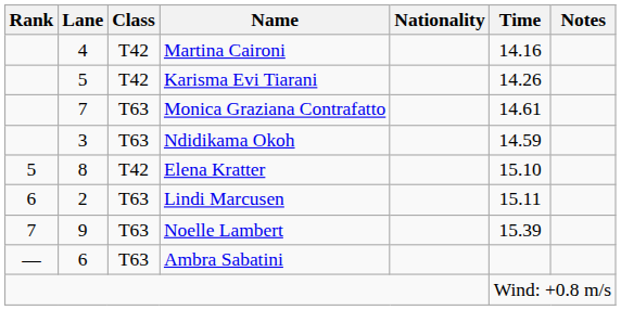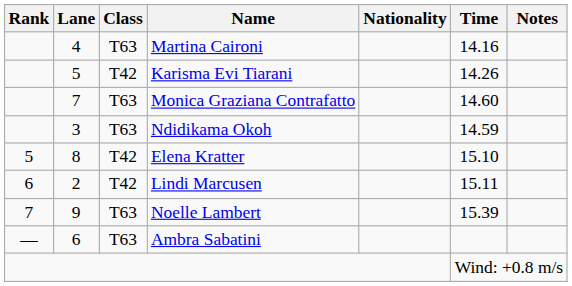 <table class="wikitable sortable" style="text-align:center">
 <tr>
 <th>Rank</th>
 <th>Lane</th>
 <th>Class</th>
 <th>Name</th>
 <th>Nationality</th>
 <th>Time</th>
 <th>Notes</th>
 </tr>
 <tr>
 <td></td>
 <td>4</td>
-<td>T42</td>
+<td>T63</td>
 <td align="left"><a href='#'>Martina Caironi</a></td>
 <td align="left"></td>
 <td>14.16</td>
 <td></td>
 </tr>
 <tr>
 <td></td>
 <td>5</td>
 <td>T42</td>
 <td align="left"><a href='#'>Karisma Evi Tiarani</a></td>
 <td align="left"></td>
 <td>14.26</td>
 <td></td>
 </tr>
 <tr>
 <td></td>
 <td>7</td>
 <td>T63</td>
 <td align="left"><a href='#'>Monica Graziana Contrafatto</a></td>
 <td align="left"></td>
-<td>14.61</td>
+<td>14.60</td>
 <td></td>
 </tr>
 <tr>
 <td></td>
 <td>3</td>
 <td>T63</td>
 <td align="left"><a href='#'>Ndidikama Okoh</a></td>
 <td align="left"></td>
 <td>14.59</td>
 <td></td>
 </tr>
 <tr>
 <td>5</td>
 <td>8</td>
 <td>T42</td>
 <td align="left"><a href='#'>Elena Kratter</a></td>
 <td align="left"></td>
 <td>15.10</td>
 <td></td>
 </tr>
 <tr>
 <td>6</td>
 <td>2</td>
-<td>T63</td>
+<td>T42</td>
 <td align="left"><a href='#'>Lindi Marcusen</a></td>
 <td align="left"></td>
 <td>15.11</td>
 <td></td>
 </tr>
 <tr>
 <td>7</td>
 <td>9</td>
 <td>T63</td>
 <td align="left"><a href='#'>Noelle Lambert</a></td>
 <td align="left"></td>
 <td>15.39</td>
 <td></td>
 </tr>
 <tr>
 <td>—</td>
 <td>6</td>
 <td>T63</td>
 <td align="left"><a href='#'>Ambra Sabatini</a></td>
 <td align="left"></td>
 <td></td>
 <td></td>
 </tr>
 <tr class="sortbottom">
 <td colspan="5"></td>
 <td colspan="2" style="text-align:left;">Wind: +0.8 m/s</td>
 </tr>
 </table>
